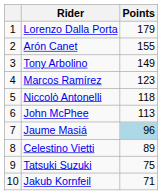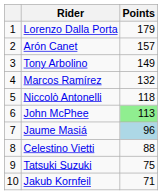 <table class="wikitable" style="font-size: 95%;">
 <tr>
 <th></th>
 <th>Rider</th>
 <th>Points</th>
 </tr>
 <tr>
 <td align=center>1</td>
 <td> <a href='#'>Lorenzo Dalla Porta</a></td>
 <td align=right>179</td>
 </tr>
 <tr>
 <td align=center>2</td>
 <td> <a href='#'>Arón Canet</a></td>
-<td align=right>155</td>
+<td align=right>157</td>
 </tr>
 <tr>
 <td align=center>3</td>
 <td> <a href='#'>Tony Arbolino</a></td>
 <td align=right>149</td>
 </tr>
 <tr>
 <td align=center>4</td>
 <td> <a href='#'>Marcos Ramírez</a></td>
-<td align=right>123</td>
+<td align=right>132</td>
 </tr>
 <tr>
 <td align=center>5</td>
 <td> <a href='#'>Niccolò Antonelli</a></td>
 <td align=right>118</td>
 </tr>
 <tr>
 <td align=center>6</td>
 <td> <a href='#'>John McPhee</a></td>
-<td align=right>113</td>
+<td align=right style="background: lightgreen;">113</td>
 </tr>
 <tr>
 <td align=center>7</td>
 <td> <a href='#'>Jaume Masiá</a></td>
 <td align=right style="background: lightblue;">96</td>
 </tr>
 <tr>
 <td align=center>8</td>
 <td> <a href='#'>Celestino Vietti</a></td>
-<td align=right>89</td>
+<td align=right>88</td>
 </tr>
 <tr>
 <td align=center>9</td>
 <td> <a href='#'>Tatsuki Suzuki</a></td>
 <td align=right>75</td>
 </tr>
 <tr>
 <td align=center>10</td>
 <td> <a href='#'>Jakub Kornfeil</a></td>
 <td align=right>71</td>
 </tr>
 </table>
